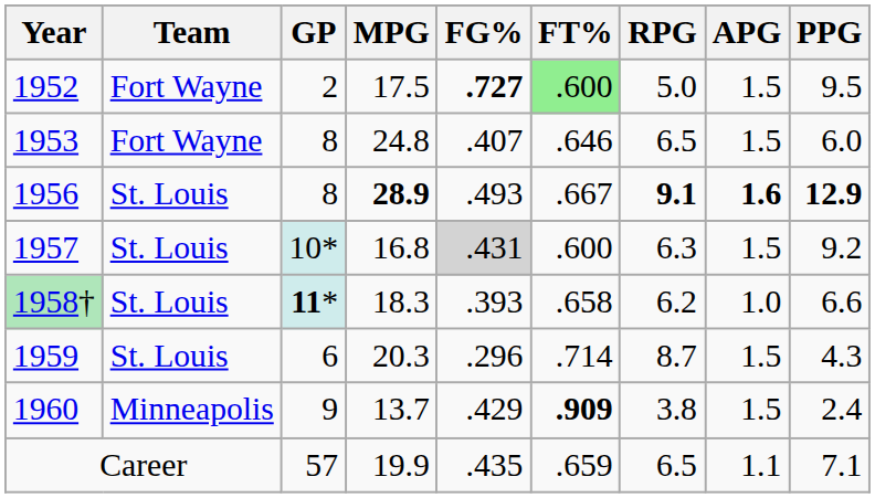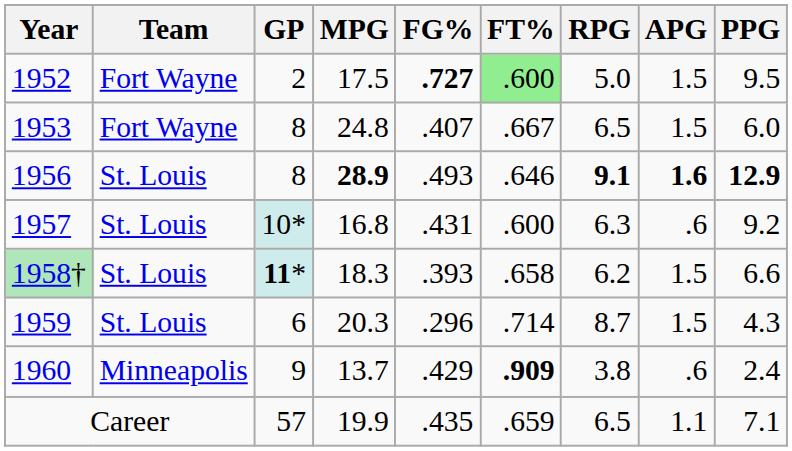 <table class="wikitable sortable" style="font-size:95%; text-align:right;">
 <tr>
 <th>Year</th>
 <th>Team</th>
 <th>GP</th>
 <th>MPG</th>
 <th>FG%</th>
 <th>FT%</th>
 <th>RPG</th>
 <th>APG</th>
 <th>PPG</th>
 </tr>
 <tr>
 <td style="text-align:left;"><a href='#'>1952</a></td>
 <td style="text-align:left;"><a href='#'>Fort Wayne</a></td>
 <td>2</td>
 <td>17.5</td>
 <td><strong>.727</strong></td>
 <td style="background: lightgreen;">.600</td>
 <td>5.0</td>
 <td>1.5</td>
 <td>9.5</td>
 </tr>
 <tr>
 <td style="text-align:left;"><a href='#'>1953</a></td>
 <td style="text-align:left;"><a href='#'>Fort Wayne</a></td>
 <td>8</td>
 <td>24.8</td>
 <td>.407</td>
-<td>.646</td>
+<td>.667</td>
 <td>6.5</td>
 <td>1.5</td>
 <td>6.0</td>
 </tr>
 <tr>
 <td style="text-align:left;"><a href='#'>1956</a></td>
 <td style="text-align:left;"><a href='#'>St. Louis</a></td>
 <td>8</td>
 <td><strong>28.9</strong></td>
 <td>.493</td>
-<td>.667</td>
+<td>.646</td>
 <td><strong>9.1</strong></td>
 <td><strong>1.6</strong></td>
 <td><strong>12.9</strong></td>
 </tr>
 <tr>
 <td style="text-align:left;"><a href='#'>1957</a></td>
 <td style="text-align:left;"><a href='#'>St. Louis</a></td>
 <td style="background:#cfecec;">10*</td>
 <td>16.8</td>
-<td style="background: lightgrey;">.431</td>
+<td>.431</td>
 <td>.600</td>
 <td>6.3</td>
-<td>1.5</td>
+<td>.6</td>
 <td>9.2</td>
 </tr>
 <tr>
 <td style="text-align:left;background:#afe6ba;"><a href='#'>1958</a>†</td>
 <td style="text-align:left;"><a href='#'>St. Louis</a></td>
 <td style="background:#cfecec;"><strong>11</strong>*</td>
 <td>18.3</td>
 <td>.393</td>
 <td>.658</td>
 <td>6.2</td>
-<td>1.0</td>
+<td>1.5</td>
 <td>6.6</td>
 </tr>
 <tr>
 <td style="text-align:left;"><a href='#'>1959</a></td>
 <td style="text-align:left;"><a href='#'>St. Louis</a></td>
 <td>6</td>
 <td>20.3</td>
 <td>.296</td>
 <td>.714</td>
 <td>8.7</td>
 <td>1.5</td>
 <td>4.3</td>
 </tr>
 <tr>
 <td style="text-align:left;"><a href='#'>1960</a></td>
 <td style="text-align:left;"><a href='#'>Minneapolis</a></td>
 <td>9</td>
 <td>13.7</td>
 <td>.429</td>
 <td><strong>.909</strong></td>
 <td>3.8</td>
-<td>1.5</td>
+<td>.6</td>
 <td>2.4</td>
 </tr>
 <tr>
 <td colspan="2" style="text-align:center;">Career</td>
 <td>57</td>
 <td>19.9</td>
 <td>.435</td>
 <td>.659</td>
 <td>6.5</td>
 <td>1.1</td>
 <td>7.1</td>
 </tr>
 </table>
